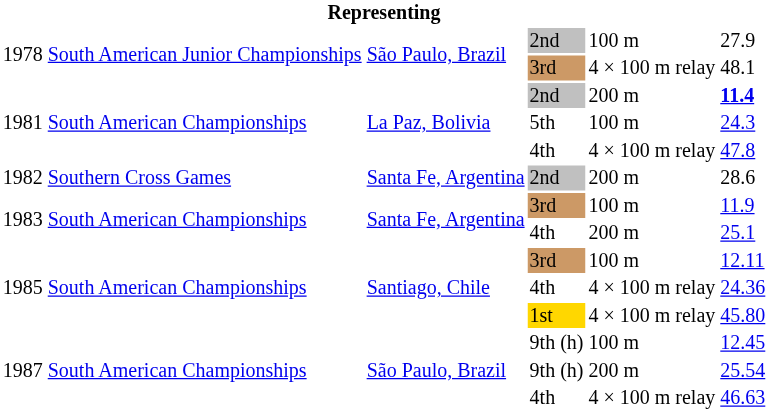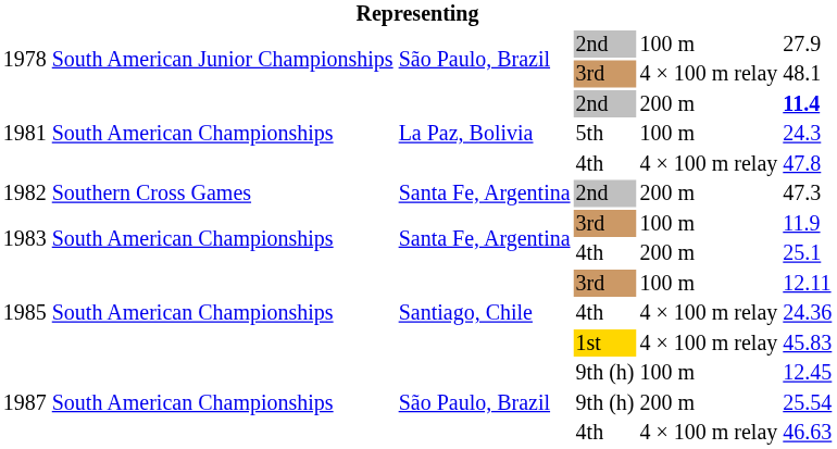 <table>
 <tr>
 <th colspan="6">Representing </th>
 </tr>
 <tr>
 <td rowspan=2>1978</td>
 <td rowspan=2><a href='#'>South American Junior Championships</a></td>
 <td rowspan=2><a href='#'>São Paulo, Brazil</a></td>
 <td bgcolor=silver>2nd</td>
 <td>100 m</td>
 <td>27.9</td>
 </tr>
 <tr>
 <td bgcolor=cc9966>3rd</td>
 <td>4 × 100 m relay</td>
 <td>48.1</td>
 </tr>
 <tr>
 <td rowspan=3>1981</td>
 <td rowspan=3><a href='#'>South American Championships</a></td>
 <td rowspan=3><a href='#'>La Paz, Bolivia</a></td>
 <td bgcolor=silver>2nd</td>
 <td>200 m</td>
 <td><strong><a href='#'>11.4</a></strong></td>
 </tr>
 <tr>
 <td>5th</td>
 <td>100 m</td>
 <td><a href='#'>24.3</a></td>
 </tr>
 <tr>
 <td>4th</td>
 <td>4 × 100 m relay</td>
 <td><a href='#'>47.8</a></td>
 </tr>
 <tr>
 <td>1982</td>
 <td><a href='#'>Southern Cross Games</a></td>
 <td><a href='#'>Santa Fe, Argentina</a></td>
 <td bgcolor=silver>2nd</td>
 <td>200 m</td>
-<td>28.6</td>
+<td>47.3</td>
 </tr>
 <tr>
 <td rowspan=2>1983</td>
 <td rowspan=2><a href='#'>South American Championships</a></td>
 <td rowspan=2><a href='#'>Santa Fe, Argentina</a></td>
 <td bgcolor=cc9966>3rd</td>
 <td>100 m</td>
 <td><a href='#'>11.9</a></td>
 </tr>
 <tr>
 <td>4th</td>
 <td>200 m</td>
 <td><a href='#'>25.1</a></td>
 </tr>
 <tr>
 <td rowspan=3>1985</td>
 <td rowspan=3><a href='#'>South American Championships</a></td>
 <td rowspan=3><a href='#'>Santiago, Chile</a></td>
 <td bgcolor=cc9966>3rd</td>
 <td>100 m</td>
 <td><a href='#'>12.11</a></td>
 </tr>
 <tr>
 <td>4th</td>
 <td>4 × 100 m relay</td>
 <td><a href='#'>24.36</a></td>
 </tr>
 <tr>
 <td bgcolor=gold>1st</td>
 <td>4 × 100 m relay</td>
-<td><a href='#'>45.80</a></td>
+<td><a href='#'>45.83</a></td>
 </tr>
 <tr>
 <td rowspan=3>1987</td>
 <td rowspan=3><a href='#'>South American Championships</a></td>
 <td rowspan=3><a href='#'>São Paulo, Brazil</a></td>
 <td>9th (h)</td>
 <td>100 m</td>
 <td><a href='#'>12.45</a></td>
 </tr>
 <tr>
 <td>9th (h)</td>
 <td>200 m</td>
 <td><a href='#'>25.54</a></td>
 </tr>
 <tr>
 <td>4th</td>
 <td>4 × 100 m relay</td>
 <td><a href='#'>46.63</a></td>
 </tr>
 </table>
